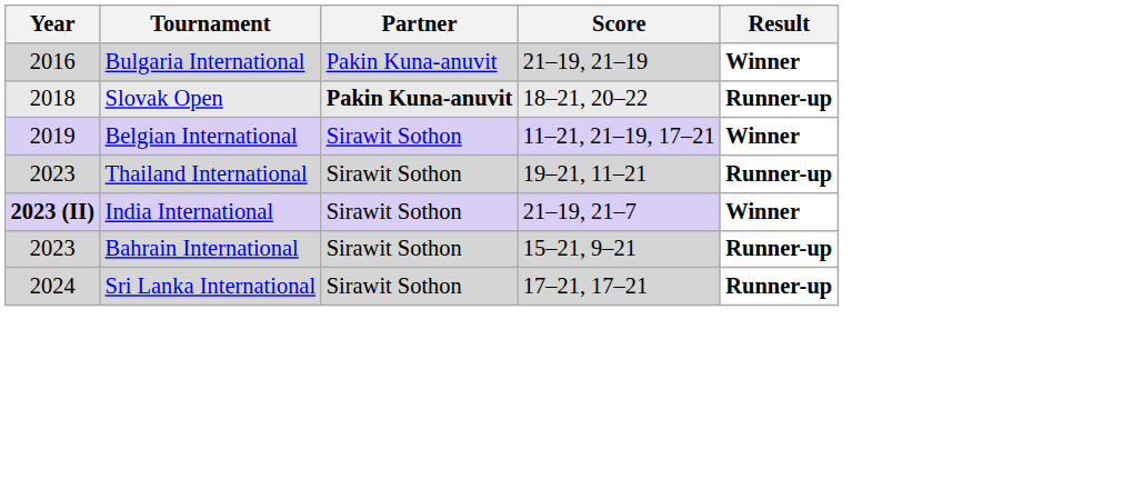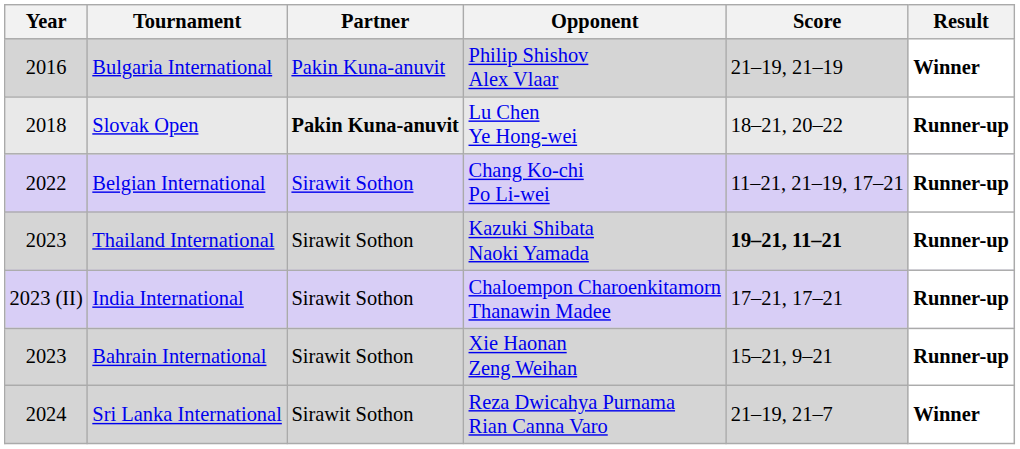 <table class="sortable wikitable" style="font-size: 90%;">
 <tr>
 <th>Year</th>
 <th>Tournament</th>
 <th>Partner</th>
+<th>Opponent</th>
 <th>Score</th>
 <th>Result</th>
 </tr>
 <tr style="background:#D5D5D5">
 <td align="center">2016</td>
 <td align="left"><a href='#'>Bulgaria International</a></td>
 <td align="left"> <a href='#'>Pakin Kuna-anuvit</a></td>
+<td align="left"> <a href='#'>Philip Shishov</a><br> <a href='#'>Alex Vlaar</a></td>
 <td align="left">21–19, 21–19</td>
 <td style="text-align:left; background:white"> <strong>Winner</strong></td>
 </tr>
 <tr style="background:#E9E9E9">
 <td align="center">2018</td>
 <td align="left"><a href='#'>Slovak Open</a></td>
 <td align="left"><strong> Pakin Kuna-anuvit</strong></td>
+<td align="left"> <a href='#'>Lu Chen</a><br> <a href='#'>Ye Hong-wei</a></td>
 <td align="left">18–21, 20–22</td>
 <td style="text-align:left; background:white"> <strong>Runner-up</strong></td>
 </tr>
 <tr style="background:#D8CEF6">
-<td align="center">2019</td>
+<td align="center">2022</td>
 <td align="left"><a href='#'>Belgian International</a></td>
 <td align="left"> <a href='#'>Sirawit Sothon</a></td>
+<td align="left"> <a href='#'>Chang Ko-chi</a><br> <a href='#'>Po Li-wei</a></td>
 <td align="left">11–21, 21–19, 17–21</td>
-<td style="text-align:left; background:white"> <strong>Winner</strong></td>
+<td style="text-align:left; background:white"> <strong>Runner-up</strong></td>
 </tr>
 <tr style="background:#D5D5D5">
 <td align="center">2023</td>
 <td align="left"><a href='#'>Thailand International</a></td>
 <td align="left"> Sirawit Sothon</td>
-<td align="left">19–21, 11–21</td>
+<td align="left"> <a href='#'>Kazuki Shibata</a><br> <a href='#'>Naoki Yamada</a></td>
+<td align="left"><strong>19–21, 11–21</strong></td>
 <td style="text-align:left; background:white"> <strong>Runner-up</strong></td>
 </tr>
 <tr style="background:#D8CEF6">
-<td align="center"><strong>2023 (II)</strong></td>
+<td align="center">2023 (II)</td>
 <td align="left"><a href='#'>India International</a></td>
 <td align="left"> Sirawit Sothon</td>
-<td align="left">21–19, 21–7</td>
-<td style="text-align:left; background:white"> <strong>Winner</strong></td>
+<td align="left"> <a href='#'>Chaloempon Charoenkitamorn</a><br> <a href='#'>Thanawin Madee</a></td>
+<td align="left">17–21, 17–21</td>
+<td style="text-align:left; background:white"> <strong>Runner-up</strong></td>
 </tr>
 <tr style="background:#D5D5D5">
 <td align="center">2023</td>
 <td align="left"><a href='#'>Bahrain International</a></td>
 <td align="left"> Sirawit Sothon</td>
+<td align="left"> <a href='#'>Xie Haonan</a><br> <a href='#'>Zeng Weihan</a></td>
 <td align="left">15–21, 9–21</td>
 <td style="text-align:left; background:white"> <strong>Runner-up</strong></td>
 </tr>
 <tr style="background:#D5D5D5">
 <td align="center">2024</td>
 <td align="left"><a href='#'>Sri Lanka International</a></td>
 <td align="left"> Sirawit Sothon</td>
-<td align="left">17–21, 17–21</td>
-<td style="text-align:left; background:white"> <strong>Runner-up</strong></td>
+<td align="left"> <a href='#'>Reza Dwicahya Purnama</a><br> <a href='#'>Rian Canna Varo</a></td>
+<td align="left">21–19, 21–7</td>
+<td style="text-align:left; background:white"> <strong>Winner</strong></td>
 </tr>
 </table>
